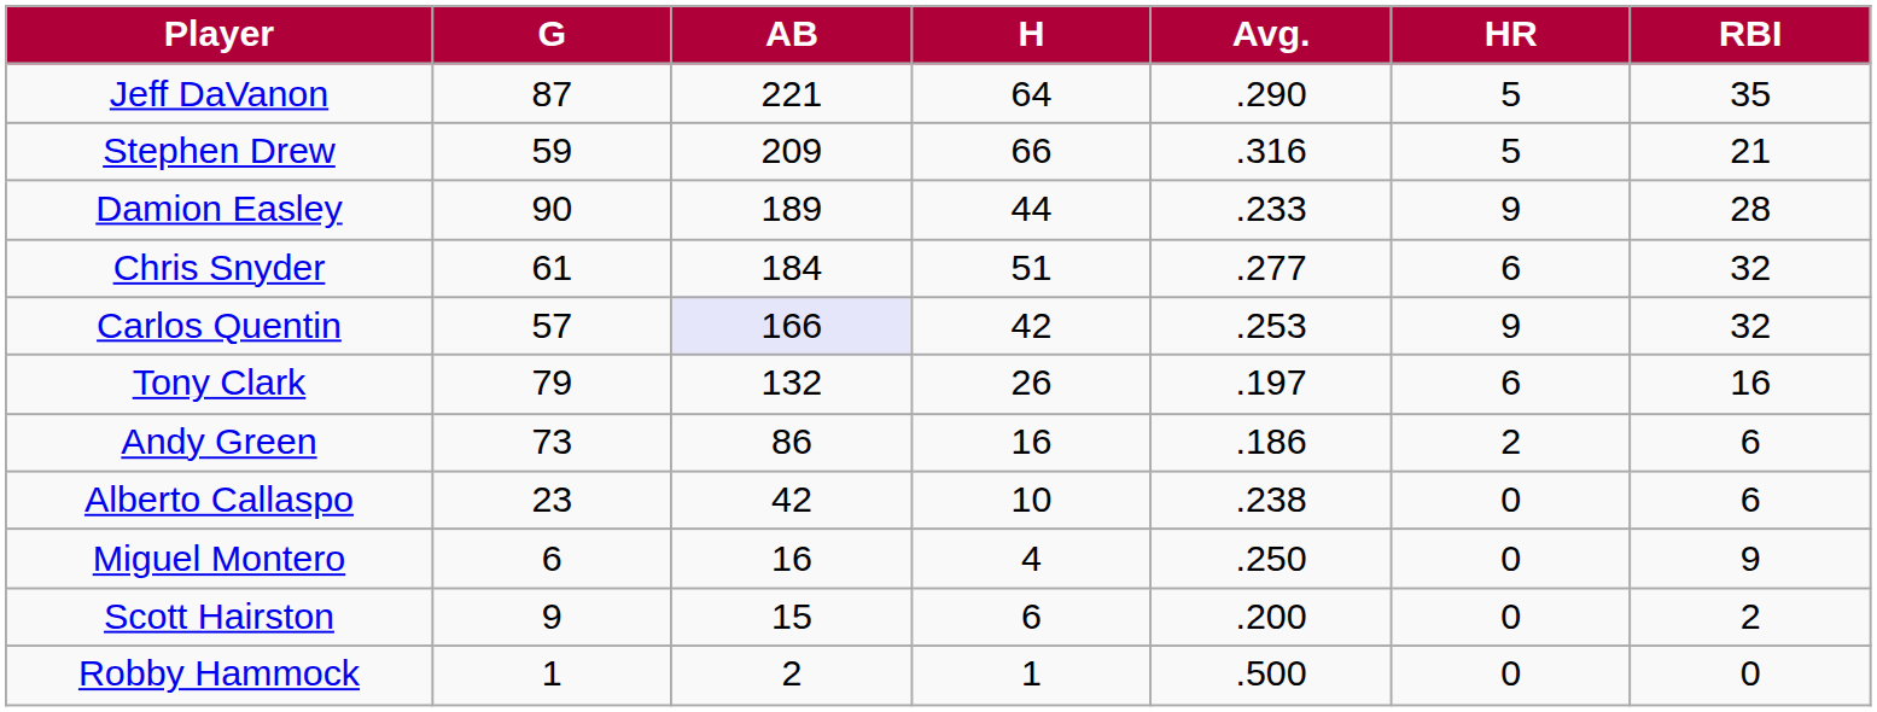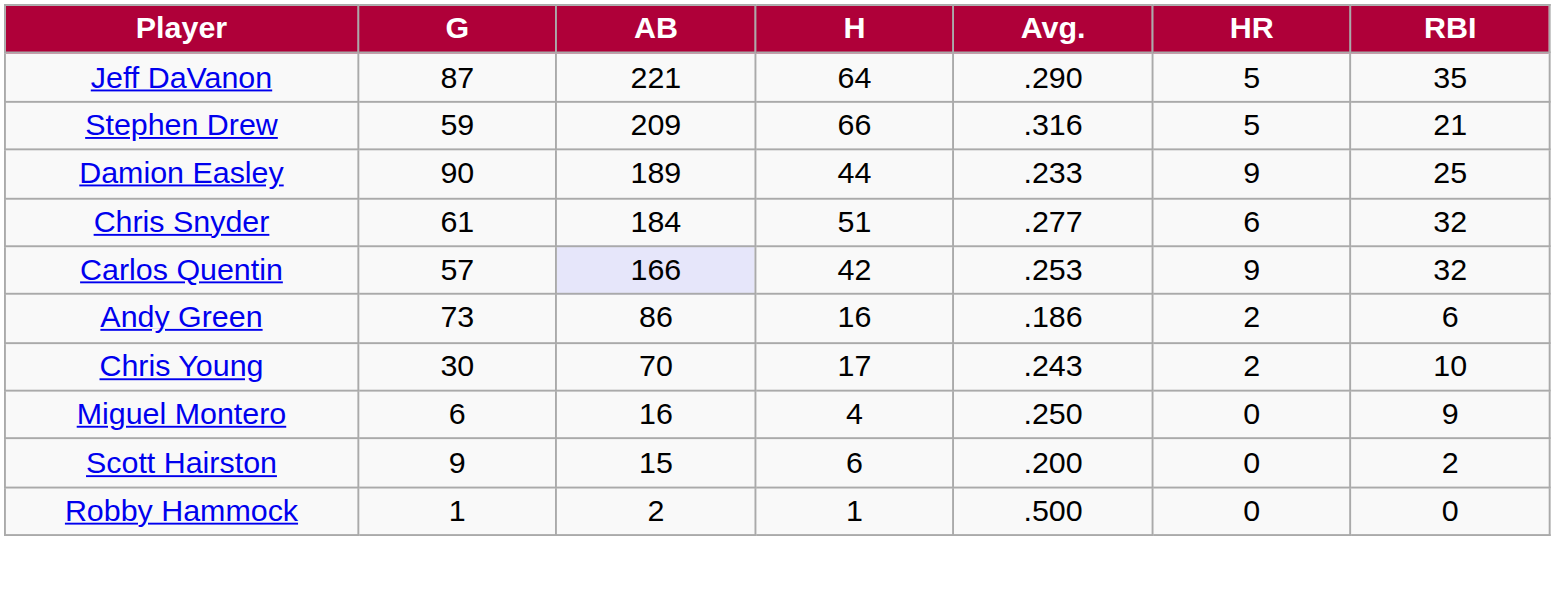 <table class="wikitable sortable">
 <tr>
 <th style="background:#af0039;color:white;" width="16%">Player</th>
 <th style="background:#af0039;color:white;" width="9%">G</th>
 <th style="background:#af0039;color:white;" width="9%">AB</th>
 <th style="background:#af0039;color:white;" width="9%">H</th>
 <th style="background:#af0039;color:white;" width="9%">Avg.</th>
 <th style="background:#af0039;color:white;" width="9%">HR</th>
 <th style="background:#af0039;color:white;" width="9%">RBI</th>
 </tr>
 <tr align=center>
 <td><a href='#'>Jeff DaVanon</a></td>
 <td>87</td>
 <td>221</td>
 <td>64</td>
 <td>.290</td>
 <td>5</td>
 <td>35</td>
 </tr>
 <tr align=center>
 <td><a href='#'>Stephen Drew</a></td>
 <td>59</td>
 <td>209</td>
 <td>66</td>
 <td>.316</td>
 <td>5</td>
 <td>21</td>
 </tr>
 <tr align=center>
 <td><a href='#'>Damion Easley</a></td>
 <td>90</td>
 <td>189</td>
 <td>44</td>
 <td>.233</td>
 <td>9</td>
-<td>28</td>
+<td>25</td>
 </tr>
 <tr align=center>
 <td><a href='#'>Chris Snyder</a></td>
 <td>61</td>
 <td>184</td>
 <td>51</td>
 <td>.277</td>
 <td>6</td>
 <td>32</td>
 </tr>
 <tr align=center>
 <td><a href='#'>Carlos Quentin</a></td>
 <td>57</td>
 <td style="background: lavender;">166</td>
 <td>42</td>
 <td>.253</td>
 <td>9</td>
 <td>32</td>
 </tr>
 <tr align=center>
-<td><a href='#'>Tony Clark</a></td>
-<td>79</td>
-<td>132</td>
-<td>26</td>
-<td>.197</td>
-<td>6</td>
-<td>16</td>
-</tr>
-<tr align=center>
 <td><a href='#'>Andy Green</a></td>
 <td>73</td>
 <td>86</td>
 <td>16</td>
 <td>.186</td>
 <td>2</td>
 <td>6</td>
 </tr>
 <tr align=center>
-<td><a href='#'>Alberto Callaspo</a></td>
-<td>23</td>
-<td>42</td>
+<td><a href='#'>Chris Young</a></td>
+<td>30</td>
+<td>70</td>
+<td>17</td>
+<td>.243</td>
+<td>2</td>
 <td>10</td>
-<td>.238</td>
-<td>0</td>
-<td>6</td>
 </tr>
 <tr align=center>
 <td><a href='#'>Miguel Montero</a></td>
 <td>6</td>
 <td>16</td>
 <td>4</td>
 <td>.250</td>
 <td>0</td>
 <td>9</td>
 </tr>
 <tr align=center>
 <td><a href='#'>Scott Hairston</a></td>
 <td>9</td>
 <td>15</td>
 <td>6</td>
 <td>.200</td>
 <td>0</td>
 <td>2</td>
 </tr>
 <tr align=center>
 <td><a href='#'>Robby Hammock</a></td>
 <td>1</td>
 <td>2</td>
 <td>1</td>
 <td>.500</td>
 <td>0</td>
 <td>0</td>
 </tr>
 </table>
